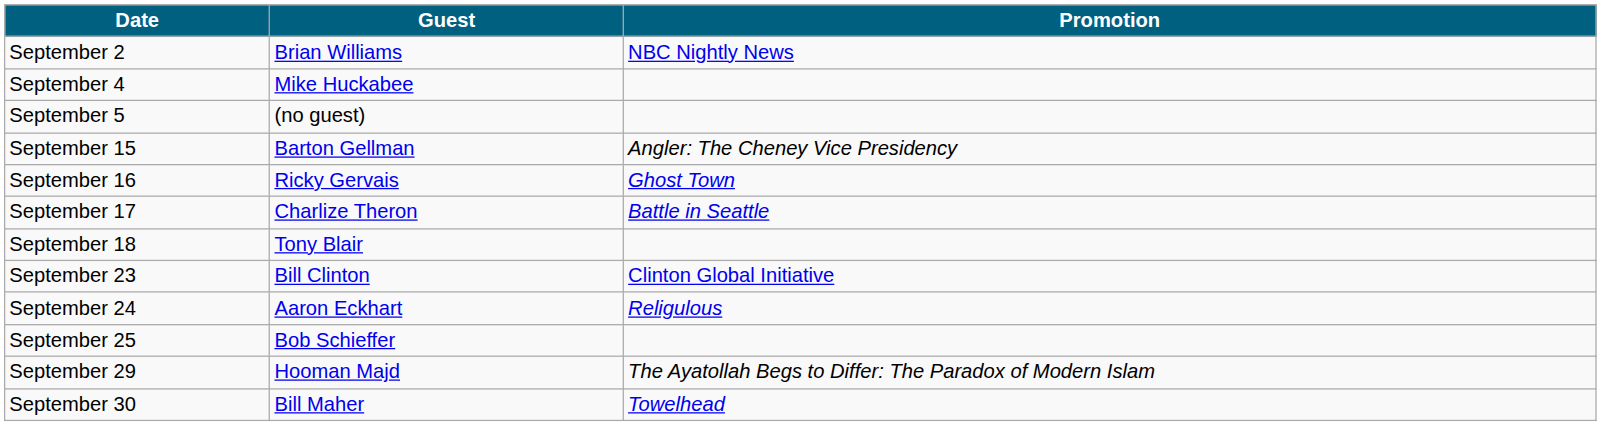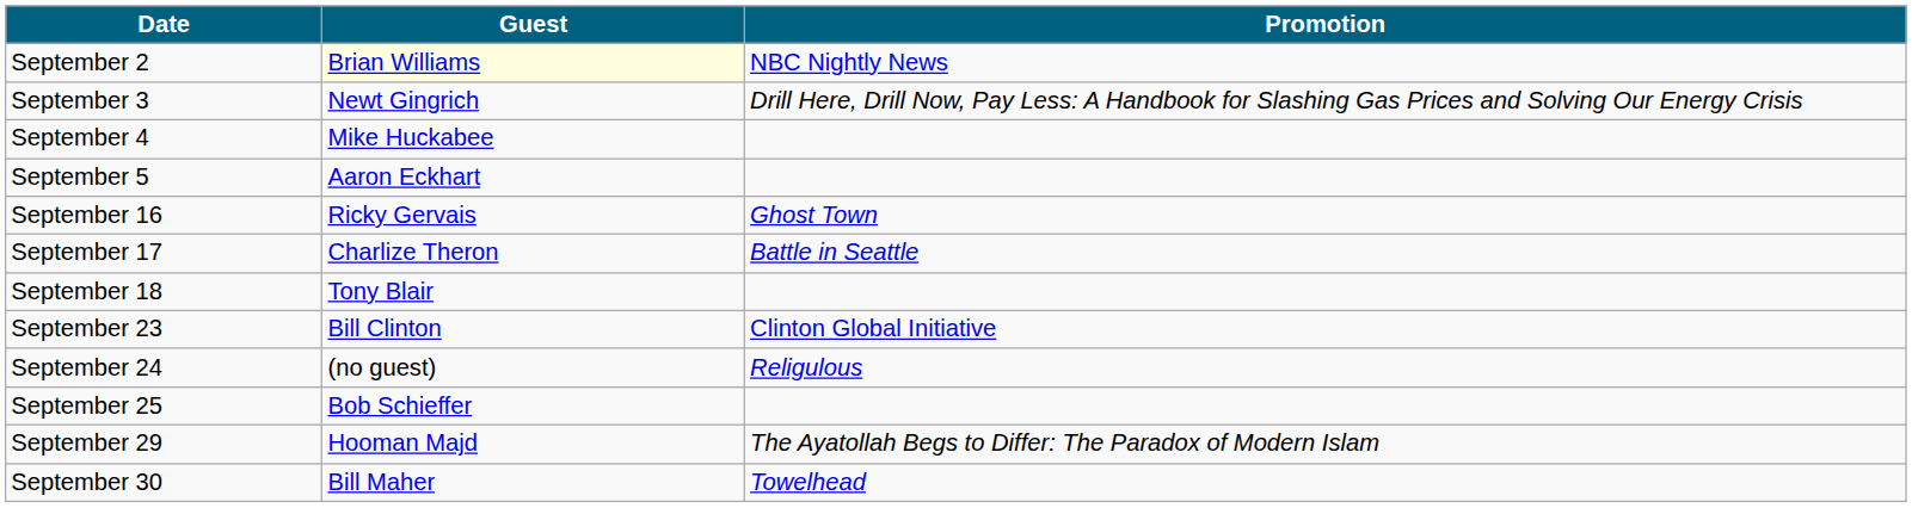 <table class="wikitable" width="100%">
 <tr>
 <th width="15%" style="background:#006080; color:#FFFFFF">Date</th>
 <th width="20%" style="background:#006080; color:#FFFFFF">Guest</th>
 <th width="55%" style="background:#006080; color:#FFFFFF">Promotion</th>
 </tr>
 <tr>
 <td>September 2</td>
-<td><a href='#'>Brian Williams</a></td>
+<td style="background: lightyellow;"><a href='#'>Brian Williams</a></td>
 <td><a href='#'>NBC Nightly News</a></td>
+</tr>
+<tr>
+<td>September 3</td>
+<td><a href='#'>Newt Gingrich</a></td>
+<td><em>Drill Here, Drill Now, Pay Less: A Handbook for Slashing Gas Prices and Solving Our Energy Crisis</em></td>
 </tr>
 <tr>
 <td>September 4</td>
 <td><a href='#'>Mike Huckabee</a></td>
 <td></td>
 </tr>
 <tr>
 <td>September 5</td>
-<td>(no guest)</td>
+<td><a href='#'>Aaron Eckhart</a></td>
 <td></td>
-</tr>
-<tr>
-<td>September 15</td>
-<td><a href='#'>Barton Gellman</a></td>
-<td><em>Angler: The Cheney Vice Presidency</em></td>
 </tr>
 <tr>
 <td>September 16</td>
 <td><a href='#'>Ricky Gervais</a></td>
 <td><em><a href='#'>Ghost Town</a></em></td>
 </tr>
 <tr>
 <td>September 17</td>
 <td><a href='#'>Charlize Theron</a></td>
 <td><em><a href='#'>Battle in Seattle</a></em></td>
 </tr>
 <tr>
 <td>September 18</td>
 <td><a href='#'>Tony Blair</a></td>
 <td></td>
 </tr>
 <tr>
 <td>September 23</td>
 <td><a href='#'>Bill Clinton</a></td>
 <td><a href='#'>Clinton Global Initiative</a></td>
 </tr>
 <tr>
 <td>September 24</td>
-<td><a href='#'>Aaron Eckhart</a></td>
+<td>(no guest)</td>
 <td><em><a href='#'>Religulous</a></em></td>
 </tr>
 <tr>
 <td>September 25</td>
 <td><a href='#'>Bob Schieffer</a></td>
 <td></td>
 </tr>
 <tr>
 <td>September 29</td>
 <td><a href='#'>Hooman Majd</a></td>
 <td><em>The Ayatollah Begs to Differ: The Paradox of Modern Islam</em></td>
 </tr>
 <tr>
 <td>September 30</td>
 <td><a href='#'>Bill Maher</a></td>
 <td><em><a href='#'>Towelhead</a></em></td>
 </tr>
 </table>
